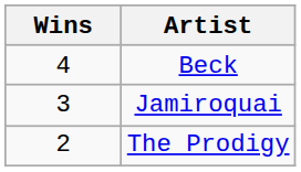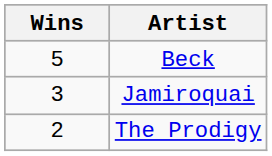 <table class="wikitable" rowspan="2" style="text-align:center">
 <tr>
 <th scope="col" style="width:55px;">Wins</th>
 <th scope="col" style="text-align:center;">Artist</th>
 </tr>
 <tr>
-<td style="text-align:center">4</td>
+<td style="text-align:center">5</td>
 <td><a href='#'>Beck</a></td>
 </tr>
 <tr>
 <td style="text-align:center">3</td>
 <td><a href='#'>Jamiroquai</a></td>
 </tr>
 <tr>
 <td style="text-align:center">2</td>
 <td><a href='#'>The Prodigy</a></td>
 </tr>
 </table>
